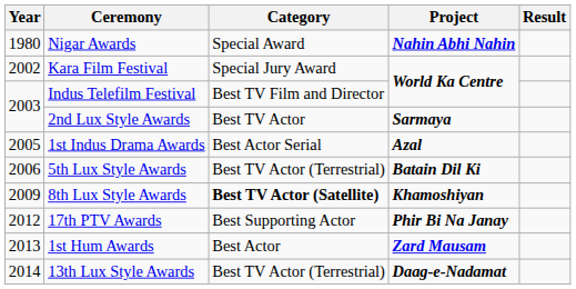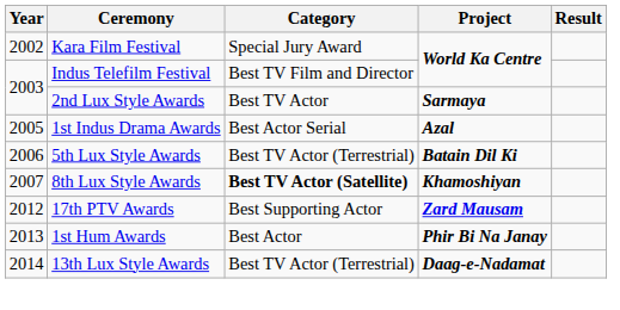 <table class="wikitable style">
 <tr>
 <th>Year</th>
 <th>Ceremony</th>
 <th>Category</th>
 <th>Project</th>
 <th>Result</th>
-</tr>
-<tr>
-<td>1980</td>
-<td><a href='#'>Nigar Awards</a></td>
-<td>Special Award</td>
-<td><strong><em><a href='#'>Nahin Abhi Nahin</a></em></strong></td>
-<td></td>
 </tr>
 <tr>
 <td>2002</td>
 <td><a href='#'>Kara Film Festival</a></td>
 <td>Special Jury Award</td>
 <td rowspan="2"><strong><em>World Ka Centre</em></strong></td>
 <td></td>
 </tr>
 <tr>
 <td rowspan="2">2003</td>
 <td><a href='#'>Indus Telefilm Festival</a></td>
 <td>Best TV Film and Director</td>
 <td></td>
 </tr>
 <tr>
 <td><a href='#'>2nd Lux Style Awards</a></td>
 <td>Best TV Actor</td>
 <td><strong><em>Sarmaya</em></strong></td>
 <td></td>
 </tr>
 <tr>
 <td>2005</td>
 <td><a href='#'>1st Indus Drama Awards</a></td>
 <td>Best Actor Serial</td>
 <td><strong><em>Azal</em></strong></td>
 <td></td>
 </tr>
 <tr>
 <td>2006</td>
 <td><a href='#'>5th Lux Style Awards</a></td>
 <td>Best TV Actor (Terrestrial)</td>
 <td><strong><em>Batain Dil Ki</em></strong></td>
 <td></td>
 </tr>
 <tr>
-<td>2009</td>
+<td>2007</td>
 <td><a href='#'>8th Lux Style Awards</a></td>
 <td><strong>Best TV Actor (Satellite)</strong></td>
 <td><strong><em>Khamoshiyan</em></strong></td>
 <td></td>
 </tr>
 <tr>
 <td>2012</td>
 <td><a href='#'>17th PTV Awards</a></td>
 <td>Best Supporting Actor</td>
-<td><strong><em>Phir Bi Na Janay</em></strong></td>
+<td><strong><em><a href='#'>Zard Mausam</a></em></strong></td>
 <td></td>
 </tr>
 <tr>
 <td>2013</td>
 <td><a href='#'>1st Hum Awards</a></td>
 <td>Best Actor</td>
-<td><strong><em><a href='#'>Zard Mausam</a></em></strong></td>
+<td><strong><em>Phir Bi Na Janay</em></strong></td>
 <td></td>
 </tr>
 <tr>
 <td>2014</td>
 <td><a href='#'>13th Lux Style Awards</a></td>
 <td>Best TV Actor (Terrestrial)</td>
 <td><strong><em>Daag-e-Nadamat</em></strong></td>
 <td></td>
 </tr>
 </table>
